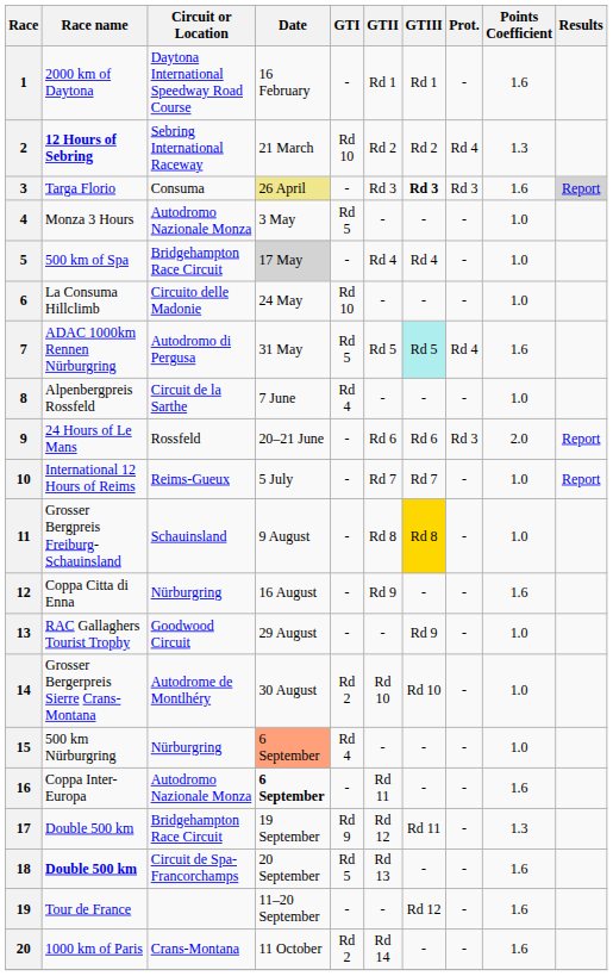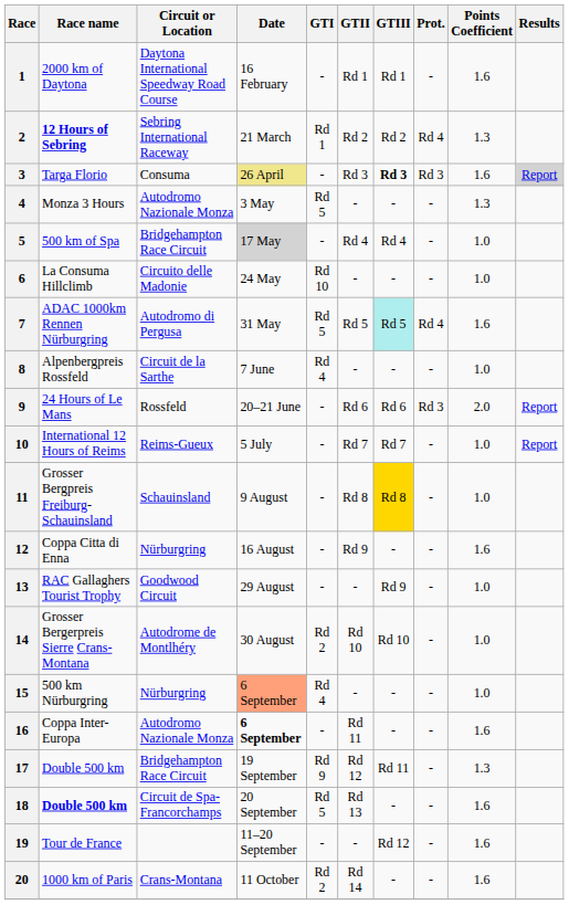 <table class="wikitable" style="font-size: 90%;">
 <tr>
 <th>Race</th>
 <th>Race name</th>
 <th>Circuit or Location</th>
 <th>Date</th>
 <th>GTI</th>
 <th>GTII</th>
 <th>GTIII</th>
 <th>Prot.</th>
 <th>Points<br>Coefficient</th>
 <th>Results</th>
 </tr>
 <tr>
 <th>1</th>
 <td> <a href='#'>2000 km of Daytona</a></td>
 <td><a href='#'>Daytona International Speedway Road Course</a></td>
 <td>16 February</td>
 <td align=center>-</td>
 <td align=center>Rd 1</td>
 <td align=center>Rd 1</td>
 <td align=center>-</td>
 <td align=center>1.6</td>
 <td align=center></td>
 </tr>
 <tr>
 <th>2</th>
 <td><strong> <a href='#'>12 Hours of Sebring</a></strong></td>
 <td><a href='#'>Sebring International Raceway</a></td>
 <td>21 March</td>
-<td align=center>Rd 10</td>
+<td align=center>Rd 1</td>
 <td align=center>Rd 2</td>
 <td align=center>Rd 2</td>
 <td align=center>Rd 4</td>
 <td align=center>1.3</td>
 <td align=center></td>
 </tr>
 <tr>
 <th>3</th>
 <td> <a href='#'>Targa Florio</a></td>
 <td>Consuma</td>
 <td style="background: khaki;">26 April</td>
 <td align=center>-</td>
 <td align=center>Rd 3</td>
 <td align=center><strong>Rd 3</strong></td>
 <td align=center>Rd 3</td>
 <td align=center>1.6</td>
 <td align=center style="background: lightgrey;"><a href='#'>Report</a></td>
 </tr>
 <tr>
 <th>4</th>
 <td> Monza 3 Hours</td>
 <td><a href='#'>Autodromo Nazionale Monza</a></td>
 <td>3 May</td>
 <td align=center>Rd 5</td>
 <td align=center>-</td>
 <td align=center>-</td>
 <td align=center>-</td>
-<td align=center>1.0</td>
+<td align=center>1.3</td>
 <td align=center></td>
 </tr>
 <tr>
 <th>5</th>
 <td> <a href='#'>500 km of Spa</a></td>
 <td><a href='#'>Bridgehampton Race Circuit</a></td>
 <td style="background: lightgrey;">17 May</td>
 <td align=center>-</td>
 <td align=center>Rd 4</td>
 <td align=center>Rd 4</td>
 <td align=center>-</td>
 <td align=center>1.0</td>
 <td align=center></td>
 </tr>
 <tr>
 <th>6</th>
 <td> La Consuma Hillclimb</td>
 <td><a href='#'>Circuito delle Madonie</a></td>
 <td>24 May</td>
 <td align=center>Rd 10</td>
 <td align=center>-</td>
 <td align=center>-</td>
 <td align=center>-</td>
 <td align=center>1.0</td>
 <td align=center></td>
 </tr>
 <tr>
 <th>7</th>
 <td> <a href='#'>ADAC 1000km Rennen Nürburgring</a></td>
 <td><a href='#'>Autodromo di Pergusa</a></td>
 <td>31 May</td>
 <td align=center>Rd 5</td>
 <td align=center>Rd 5</td>
 <td align=center style="background: paleturquoise;">Rd 5</td>
 <td align=center>Rd 4</td>
 <td align=center>1.6</td>
 <td align=center></td>
 </tr>
 <tr>
 <th>8</th>
 <td> Alpenbergpreis Rossfeld</td>
 <td><a href='#'>Circuit de la Sarthe</a></td>
 <td>7 June</td>
 <td align=center>Rd 4</td>
 <td align=center>-</td>
 <td align=center>-</td>
 <td align=center>-</td>
 <td align=center>1.0</td>
 <td align=center></td>
 </tr>
 <tr>
 <th>9</th>
 <td> <a href='#'>24 Hours of Le Mans</a></td>
 <td>Rossfeld</td>
 <td>20–21 June</td>
 <td align=center>-</td>
 <td align=center>Rd 6</td>
 <td align=center>Rd 6</td>
 <td align=center>Rd 3</td>
 <td align=center>2.0</td>
 <td align=center><a href='#'>Report</a></td>
 </tr>
 <tr>
 <th>10</th>
 <td> <a href='#'>International 12 Hours of Reims</a></td>
 <td><a href='#'>Reims-Gueux</a></td>
 <td>5 July</td>
 <td align=center>-</td>
 <td align=center>Rd 7</td>
 <td align=center>Rd 7</td>
 <td align=center>-</td>
 <td align=center>1.0</td>
 <td align=center><a href='#'>Report</a></td>
 </tr>
 <tr>
 <th>11</th>
 <td> Grosser Bergpreis <a href='#'>Freiburg</a>-<a href='#'>Schauinsland</a></td>
 <td><a href='#'>Schauinsland</a></td>
 <td>9 August</td>
 <td align=center>-</td>
 <td align=center>Rd 8</td>
 <td align=center style="background: gold;">Rd 8</td>
 <td align=center>-</td>
 <td align=center>1.0</td>
 <td align=center></td>
 </tr>
 <tr>
 <th>12</th>
 <td> Coppa Citta di Enna</td>
 <td><a href='#'>Nürburgring</a></td>
 <td>16 August</td>
 <td align=center>-</td>
 <td align=center>Rd 9</td>
 <td align=center>-</td>
 <td align=center>-</td>
 <td align=center>1.6</td>
 <td align=center></td>
 </tr>
 <tr>
 <th>13</th>
 <td> <a href='#'>RAC</a> Gallaghers <a href='#'>Tourist Trophy</a></td>
 <td><a href='#'>Goodwood Circuit</a></td>
 <td>29 August</td>
 <td align=center>-</td>
 <td align=center>-</td>
 <td align=center>Rd 9</td>
 <td align=center>-</td>
 <td align=center>1.0</td>
 <td align=center></td>
 </tr>
 <tr>
 <th>14</th>
 <td> Grosser Bergerpreis <a href='#'>Sierre</a> <a href='#'>Crans-Montana</a></td>
 <td><a href='#'>Autodrome de Montlhéry</a></td>
 <td>30 August</td>
 <td align=center>Rd 2</td>
 <td align=center>Rd 10</td>
 <td align=center>Rd 10</td>
 <td align=center>-</td>
 <td align=center>1.0</td>
 <td align=center></td>
 </tr>
 <tr>
 <th>15</th>
 <td> 500 km Nürburgring</td>
 <td><a href='#'>Nürburgring</a></td>
 <td style="background: lightsalmon;">6 September</td>
 <td align=center>Rd 4</td>
 <td align=center>-</td>
 <td align=center>-</td>
 <td align=center>-</td>
 <td align=center>1.0</td>
 <td align=center></td>
 </tr>
 <tr>
 <th>16</th>
 <td> Coppa Inter-Europa</td>
 <td><a href='#'>Autodromo Nazionale Monza</a></td>
 <td><strong>6 September</strong></td>
 <td align=center>-</td>
 <td align=center>Rd 11</td>
 <td align=center>-</td>
 <td align=center>-</td>
 <td align=center>1.6</td>
 <td align=center></td>
 </tr>
 <tr>
 <th>17</th>
 <td> <a href='#'>Double 500 km</a></td>
 <td><a href='#'>Bridgehampton Race Circuit</a></td>
 <td>19 September</td>
 <td align=center>Rd 9</td>
 <td align=center>Rd 12</td>
 <td align=center>Rd 11</td>
 <td align=center>-</td>
 <td align=center>1.3</td>
 <td align=center></td>
 </tr>
 <tr>
 <th>18</th>
 <td><strong> <a href='#'>Double 500 km</a></strong></td>
 <td><a href='#'>Circuit de Spa-Francorchamps</a></td>
 <td>20 September</td>
 <td align=center>Rd 5</td>
 <td align=center>Rd 13</td>
 <td align=center>-</td>
 <td align=center>-</td>
 <td align=center>1.6</td>
 <td align=center></td>
 </tr>
 <tr>
 <th>19</th>
 <td> <a href='#'>Tour de France</a></td>
 <td></td>
 <td>11–20 September</td>
 <td align=center>-</td>
 <td align=center>-</td>
 <td align=center>Rd 12</td>
 <td align=center>-</td>
 <td align=center>1.6</td>
 <td align=center></td>
 </tr>
 <tr>
 <th>20</th>
 <td> <a href='#'>1000 km of Paris</a></td>
 <td><a href='#'>Crans-Montana</a></td>
 <td>11 October</td>
 <td align=center>Rd 2</td>
 <td align=center>Rd 14</td>
 <td align=center>-</td>
 <td align=center>-</td>
 <td align=center>1.6</td>
 <td align=center></td>
 </tr>
 <tr>
 </tr>
 </table>
